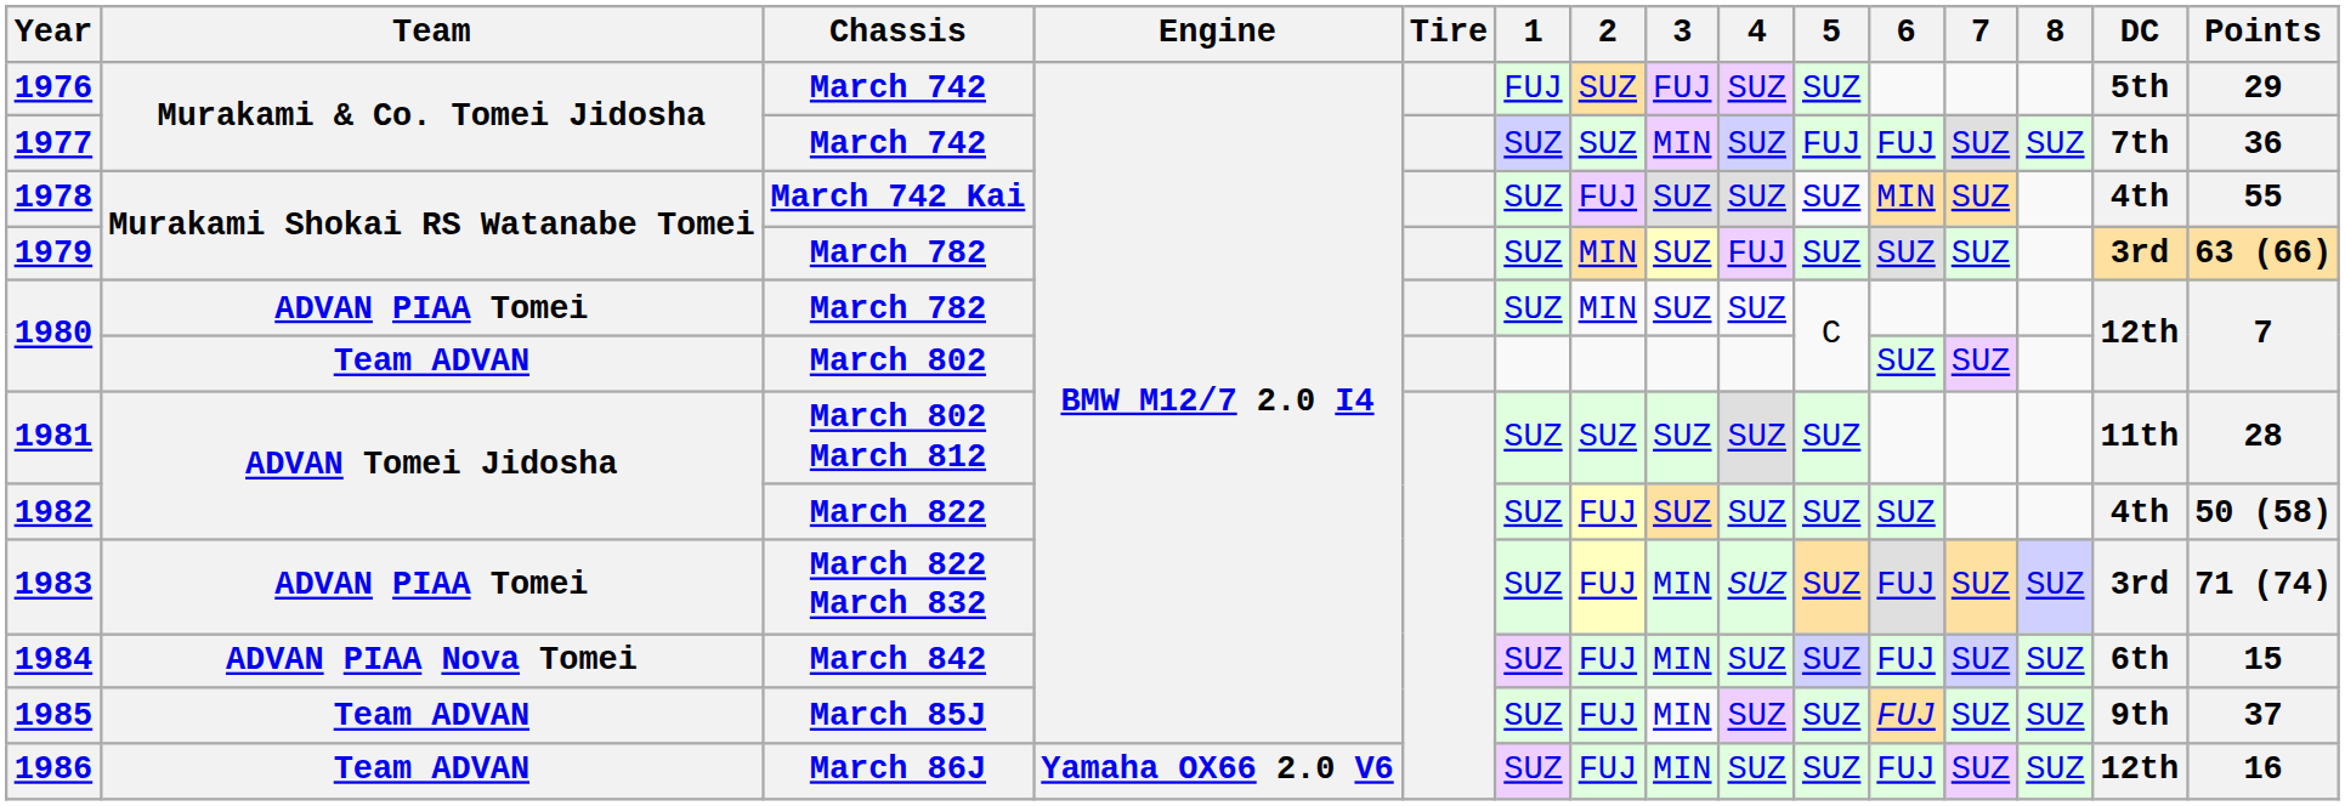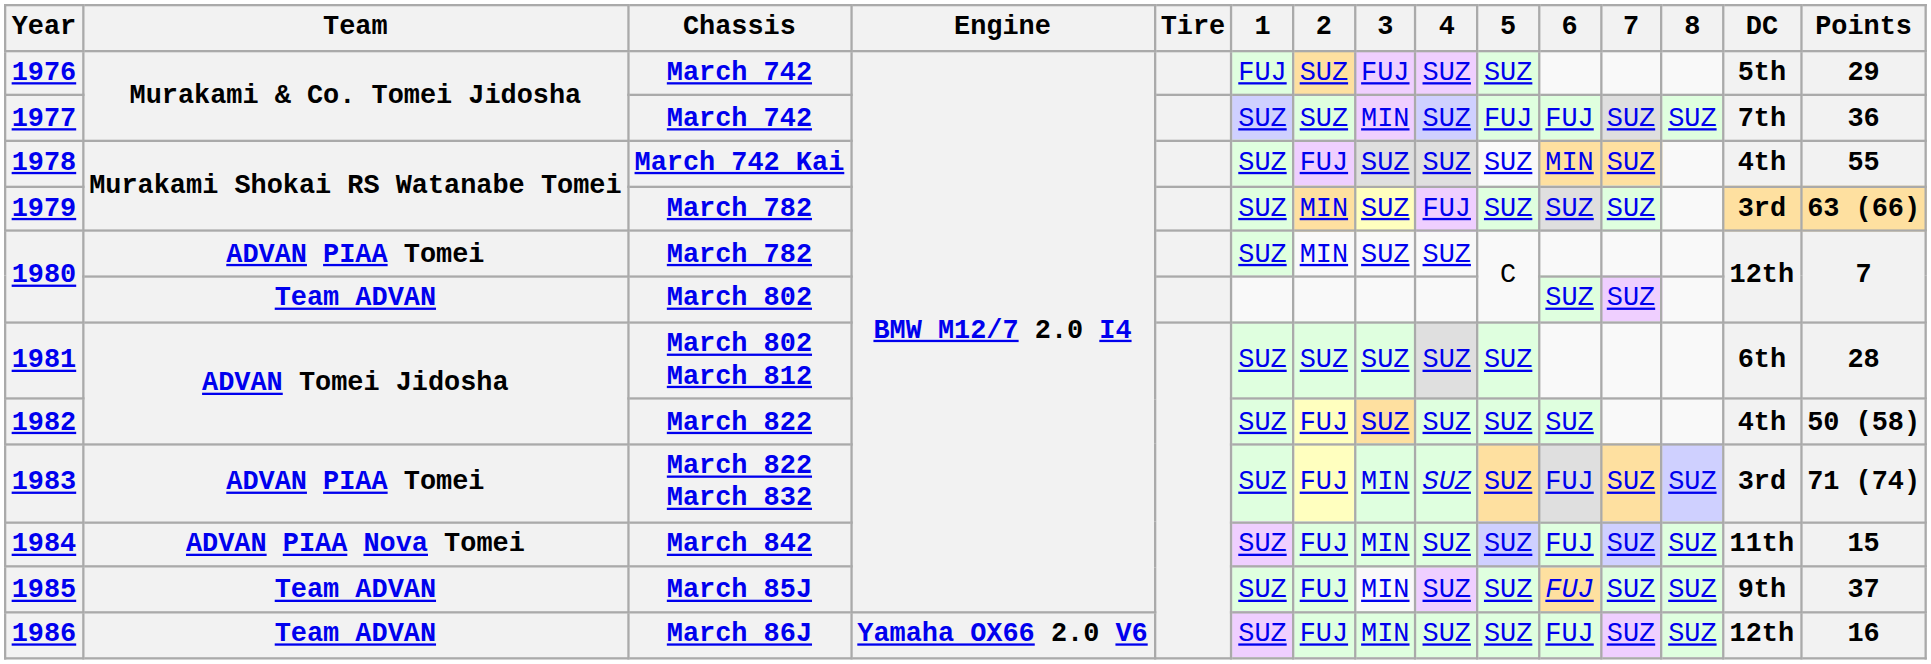 <table class="wikitable" style="text-align:center; font-size:90%">
 <tr>
 <th>Year</th>
 <th>Team</th>
 <th>Chassis</th>
 <th>Engine</th>
 <th>Tire</th>
 <th>1</th>
 <th>2</th>
 <th>3</th>
 <th>4</th>
 <th>5</th>
 <th>6</th>
 <th>7</th>
 <th>8</th>
 <th>DC</th>
 <th>Points</th>
 </tr>
 <tr>
 <th><a href='#'>1976</a></th>
 <th rowspan=2>Murakami & Co. Tomei Jidosha</th>
 <th><a href='#'>March 742</a></th>
 <th rowspan=11><a href='#'>BMW M12/7</a> 2.0 <a href='#'>I4</a></th>
 <th></th>
 <td bgcolor="#DFFFDF"><a href='#'>FUJ</a><br></td>
 <td bgcolor="#FEE0A0"><a href='#'>SUZ</a><br></td>
 <td bgcolor="#EFCFFF"><a href='#'>FUJ</a><br></td>
 <td bgcolor="#EFCFFF"><a href='#'>SUZ</a><br></td>
 <td bgcolor="#DFFFDF"><a href='#'>SUZ</a><br></td>
 <td></td>
 <td></td>
 <td></td>
 <th>5th</th>
 <th>29</th>
 </tr>
 <tr>
 <th><a href='#'>1977</a></th>
 <th><a href='#'>March 742</a></th>
 <th></th>
 <td bgcolor="#CFD0FF"><a href='#'>SUZ</a><br></td>
 <td bgcolor="#DFFFDF"><a href='#'>SUZ</a><br></td>
 <td bgcolor="#EFCFFF"><a href='#'>MIN</a><br></td>
 <td bgcolor="#CFD0FF"><a href='#'>SUZ</a><br></td>
 <td bgcolor="#DFFFDF"><a href='#'>FUJ</a><br></td>
 <td bgcolor="#DFFFDF"><a href='#'>FUJ</a><br></td>
 <td bgcolor="#DFDFDF"><a href='#'>SUZ</a><br></td>
 <td bgcolor="#DFFFDF"><a href='#'>SUZ</a><br></td>
 <th>7th</th>
 <th>36</th>
 </tr>
 <tr>
 <th><a href='#'>1978</a></th>
 <th rowspan=2>Murakami Shokai RS Watanabe Tomei</th>
 <th><a href='#'>March 742 Kai</a></th>
 <th></th>
 <td bgcolor="#DFFFDF"><a href='#'>SUZ</a><br></td>
 <td bgcolor="#EFCFFF"><a href='#'>FUJ</a><br></td>
 <td bgcolor="#DFDFDF"><a href='#'>SUZ</a><br></td>
 <td bgcolor="#DFDFDF"><a href='#'>SUZ</a><br></td>
 <td><a href='#'>SUZ</a></td>
 <td bgcolor="#FEE0A0"><a href='#'>MIN</a><br></td>
 <td bgcolor="#FEE0A0"><a href='#'>SUZ</a><br></td>
 <td></td>
 <th>4th</th>
 <th>55</th>
 </tr>
 <tr>
 <th><a href='#'>1979</a></th>
 <th><a href='#'>March 782</a></th>
 <th></th>
 <td bgcolor="#DFFFDF"><a href='#'>SUZ</a><br></td>
 <td bgcolor="#FEE0A0"><a href='#'>MIN</a><br></td>
 <td bgcolor="#FFFFBF"><a href='#'>SUZ</a><br></td>
 <td bgcolor="#EFCFFF"><a href='#'>FUJ</a><br></td>
 <td bgcolor="#DFFFDF"><a href='#'>SUZ</a><br></td>
 <td bgcolor="#DFDFDF"><a href='#'>SUZ</a><br></td>
 <td bgcolor="#DFFFDF"><a href='#'>SUZ</a><br></td>
 <td></td>
 <td bgcolor="#FEE0A0"><strong>3rd</strong></td>
 <td bgcolor="#FEE0A0"><strong>63 (66)</strong></td>
 </tr>
 <tr>
 <th rowspan=2><a href='#'>1980</a></th>
 <th><a href='#'>ADVAN</a> <a href='#'>PIAA</a> Tomei</th>
 <th><a href='#'>March 782</a></th>
 <th></th>
 <td bgcolor="#DFFFDF"><a href='#'>SUZ</a><br></td>
 <td><a href='#'>MIN</a><br></td>
 <td><a href='#'>SUZ</a></td>
 <td><a href='#'>SUZ</a></td>
 <td rowspan=2>C</td>
 <td></td>
 <td></td>
 <td></td>
 <th rowspan=2>12th</th>
 <th rowspan=2>7</th>
 </tr>
 <tr>
 <th><a href='#'>Team ADVAN</a></th>
 <th><a href='#'>March 802</a></th>
 <th></th>
 <td></td>
 <td></td>
 <td></td>
 <td></td>
 <td bgcolor="#DFFFDF"><a href='#'>SUZ</a><br></td>
 <td bgcolor="#EFCFFF"><a href='#'>SUZ</a><br></td>
 <td></td>
 </tr>
 <tr>
 <th><a href='#'>1981</a></th>
 <th rowspan=2><a href='#'>ADVAN</a> Tomei Jidosha</th>
 <th><a href='#'>March 802</a><br><a href='#'>March 812</a></th>
 <th rowspan=6></th>
 <td bgcolor="#DFFFDF"><a href='#'>SUZ</a><br></td>
 <td bgcolor="#DFFFDF"><a href='#'>SUZ</a><br></td>
 <td bgcolor="#DFFFDF"><a href='#'>SUZ</a><br></td>
 <td bgcolor="#DFDFDF"><a href='#'>SUZ</a><br></td>
 <td bgcolor="#DFFFDF"><a href='#'>SUZ</a><br></td>
 <td></td>
 <td></td>
 <td></td>
-<th>11th</th>
+<th>6th</th>
 <th>28</th>
 </tr>
 <tr>
 <th><a href='#'>1982</a></th>
 <th><a href='#'>March 822</a></th>
 <td bgcolor="#DFFFDF"><a href='#'>SUZ</a><br></td>
 <td bgcolor="#FFFFBF"><a href='#'>FUJ</a><br></td>
 <td bgcolor="#FEE0A0"><a href='#'>SUZ</a><br></td>
 <td bgcolor="#DFFFDF"><a href='#'>SUZ</a><br></td>
 <td bgcolor="#DFFFDF"><a href='#'>SUZ</a><br></td>
 <td bgcolor="#DFFFDF"><a href='#'>SUZ</a><br></td>
 <td></td>
 <td></td>
 <th>4th</th>
 <th>50 (58)</th>
 </tr>
 <tr>
 <th><a href='#'>1983</a></th>
 <th><a href='#'>ADVAN</a> <a href='#'>PIAA</a> Tomei</th>
 <th><a href='#'>March 822</a><br><a href='#'>March 832</a></th>
 <td bgcolor="#DFFFDF"><a href='#'>SUZ</a><br></td>
 <td bgcolor="#FFFFBF"><a href='#'>FUJ</a><br></td>
 <td bgcolor="#DFFFDF"><a href='#'>MIN</a><br></td>
 <td bgcolor="#DFFFDF"><em><a href='#'>SUZ</a></em><br></td>
 <td bgcolor="#FEE0A0"><a href='#'>SUZ</a><br></td>
 <td bgcolor="#DFDFDF"><a href='#'>FUJ</a><br></td>
 <td bgcolor="#FEE0A0"><a href='#'>SUZ</a><br></td>
 <td bgcolor="#CFD0FF"><a href='#'>SUZ</a><br></td>
 <th bgcolor="#FEE0A0"><strong>3rd</strong></th>
 <th bgcolor="#FEE0A0"><strong>71 (74)</strong></th>
 </tr>
 <tr>
 <th><a href='#'>1984</a></th>
 <th><a href='#'>ADVAN</a> <a href='#'>PIAA</a> <a href='#'>Nova</a> Tomei</th>
 <th><a href='#'>March 842</a></th>
 <td bgcolor="#EFCFFF"><a href='#'>SUZ</a><br></td>
 <td bgcolor="#DFFFDF"><a href='#'>FUJ</a><br></td>
 <td bgcolor="#DFFFDF"><a href='#'>MIN</a><br></td>
 <td bgcolor="#DFFFDF"><a href='#'>SUZ</a><br></td>
 <td bgcolor="#CFD0FF"><a href='#'>SUZ</a><br></td>
 <td bgcolor="#DFFFDF"><a href='#'>FUJ</a><br></td>
 <td bgcolor="#CFD0FF"><a href='#'>SUZ</a><br></td>
 <td bgcolor="#DFFFDF"><a href='#'>SUZ</a><br></td>
-<th>6th</th>
+<th>11th</th>
 <th>15</th>
 </tr>
 <tr>
 <th><a href='#'>1985</a></th>
 <th><a href='#'>Team ADVAN</a></th>
 <th><a href='#'>March 85J</a></th>
 <td bgcolor="#DFFFDF"><a href='#'>SUZ</a><br></td>
 <td bgcolor="#DFFFDF"><a href='#'>FUJ</a><br></td>
 <td><a href='#'>MIN</a></td>
 <td bgcolor="#EFCFFF"><a href='#'>SUZ</a><br></td>
 <td bgcolor="#DFFFDF"><a href='#'>SUZ</a><br></td>
 <td bgcolor="#FEE0A0"><em><a href='#'>FUJ</a></em><br></td>
 <td bgcolor="#DFFFDF"><a href='#'>SUZ</a><br></td>
 <td bgcolor="#DFFFDF"><a href='#'>SUZ</a><br></td>
 <th>9th</th>
 <th>37</th>
 </tr>
 <tr>
 <th><a href='#'>1986</a></th>
 <th><a href='#'>Team ADVAN</a></th>
 <th><a href='#'>March 86J</a></th>
 <th><a href='#'>Yamaha OX66</a> 2.0 <a href='#'>V6</a></th>
 <td bgcolor="#EFCFFF"><a href='#'>SUZ</a><br></td>
 <td bgcolor="#DFFFDF"><a href='#'>FUJ</a><br></td>
 <td bgcolor="#DFFFDF"><a href='#'>MIN</a><br></td>
 <td bgcolor="#DFFFDF"><a href='#'>SUZ</a><br></td>
 <td bgcolor="#DFFFDF"><a href='#'>SUZ</a><br></td>
 <td bgcolor="#DFFFDF"><a href='#'>FUJ</a><br></td>
 <td bgcolor="#EFCFFF"><a href='#'>SUZ</a><br></td>
 <td bgcolor="#DFFFDF"><a href='#'>SUZ</a><br></td>
 <th>12th</th>
 <th>16</th>
 </tr>
 </table>
